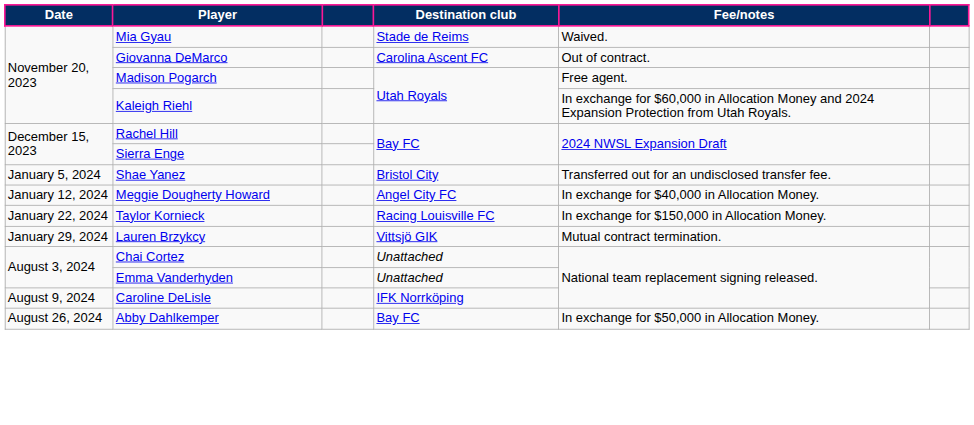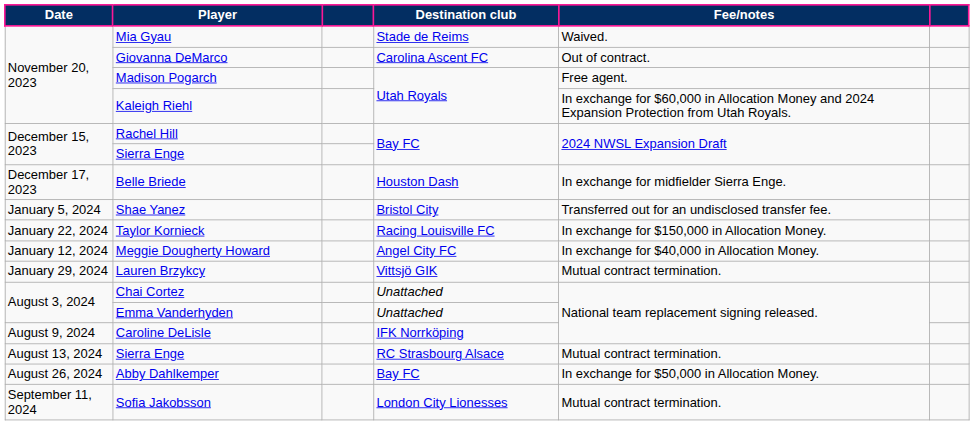 <table class="wikitable">
 <tr>
 <th style="background:#032E62; color:white; border:2px solid #FC1896; width:125px;" scope="col">Date</th>
 <th style="background:#032E62; color:white; border:2px solid #FC1896; width:250px;" scope="col">Player</th>
 <th style="background:#032E62; color:white; border:2px solid #FC1896; width:55px;" scope="col"></th>
 <th style="background:#032E62; color:white; border:2px solid #FC1896; width:220px;" scope="col">Destination club</th>
 <th style="background:#032E62; color:white; border:2px solid #FC1896; width:450px;" scope="col">Fee/notes</th>
 <th style="background:#032E62; color:white; border:2px solid #FC1896; width:40px;" scope="col"></th>
 </tr>
 <tr>
 <td rowspan="4">November 20, 2023</td>
 <td> <a href='#'>Mia Gyau</a></td>
 <td></td>
 <td> <a href='#'>Stade de Reims</a></td>
 <td>Waived.</td>
 <td></td>
 </tr>
 <tr>
 <td> <a href='#'>Giovanna DeMarco</a></td>
 <td></td>
 <td> <a href='#'>Carolina Ascent FC</a></td>
 <td>Out of contract.</td>
 <td></td>
 </tr>
 <tr>
 <td> <a href='#'>Madison Pogarch</a></td>
 <td></td>
 <td rowspan="2"> <a href='#'>Utah Royals</a></td>
 <td>Free agent.</td>
 <td></td>
 </tr>
 <tr>
 <td> <a href='#'>Kaleigh Riehl</a></td>
 <td></td>
 <td>In exchange for $60,000 in Allocation Money and 2024 Expansion Protection from Utah Royals.</td>
 <td></td>
 </tr>
 <tr>
 <td rowspan="2">December 15, 2023</td>
 <td> <a href='#'>Rachel Hill</a></td>
 <td></td>
 <td rowspan="2"> <a href='#'>Bay FC</a></td>
 <td rowspan="2"><a href='#'>2024 NWSL Expansion Draft</a></td>
 <td rowspan="2"></td>
 </tr>
 <tr>
 <td> <a href='#'>Sierra Enge</a></td>
 <td></td>
 </tr>
 <tr>
+<td>December 17, 2023</td>
+<td> <a href='#'>Belle Briede</a></td>
+<td></td>
+<td> <a href='#'>Houston Dash</a></td>
+<td>In exchange for midfielder Sierra Enge.</td>
+<td></td>
+</tr>
+<tr>
 <td>January 5, 2024</td>
 <td> <a href='#'>Shae Yanez</a></td>
 <td></td>
 <td> <a href='#'>Bristol City</a></td>
 <td>Transferred out for an undisclosed transfer fee.</td>
 <td></td>
 </tr>
 <tr>
+<td>January 22, 2024</td>
+<td> <a href='#'>Taylor Kornieck</a></td>
+<td></td>
+<td> <a href='#'>Racing Louisville FC</a></td>
+<td>In exchange for $150,000 in Allocation Money.</td>
+<td></td>
+</tr>
+<tr>
 <td>January 12, 2024</td>
 <td> <a href='#'>Meggie Dougherty Howard</a></td>
 <td></td>
 <td> <a href='#'>Angel City FC</a></td>
 <td>In exchange for $40,000 in Allocation Money.</td>
-<td></td>
-</tr>
-<tr>
-<td>January 22, 2024</td>
-<td> <a href='#'>Taylor Kornieck</a></td>
-<td></td>
-<td> <a href='#'>Racing Louisville FC</a></td>
-<td>In exchange for $150,000 in Allocation Money.</td>
 <td></td>
 </tr>
 <tr>
 <td>January 29, 2024</td>
 <td> <a href='#'>Lauren Brzykcy</a></td>
 <td></td>
 <td> <a href='#'>Vittsjö GIK</a></td>
 <td>Mutual contract termination.</td>
 <td></td>
 </tr>
 <tr>
 <td rowspan="2">August 3, 2024</td>
 <td> <a href='#'>Chai Cortez</a></td>
 <td></td>
 <td><em>Unattached</em></td>
 <td rowspan="3">National team replacement signing released.</td>
 <td rowspan="2"></td>
 </tr>
 <tr>
 <td> <a href='#'>Emma Vanderhyden</a></td>
 <td></td>
 <td><em>Unattached</em></td>
 </tr>
 <tr>
 <td>August 9, 2024</td>
 <td> <a href='#'>Caroline DeLisle</a></td>
 <td></td>
 <td> <a href='#'>IFK Norrköping</a></td>
 <td></td>
 </tr>
 <tr>
+<td>August 13, 2024</td>
+<td> <a href='#'>Sierra Enge</a></td>
+<td></td>
+<td> <a href='#'>RC Strasbourg Alsace</a></td>
+<td>Mutual contract termination.</td>
+<td></td>
+</tr>
+<tr>
 <td>August 26, 2024</td>
 <td> <a href='#'>Abby Dahlkemper</a></td>
 <td></td>
 <td> <a href='#'>Bay FC</a></td>
 <td>In exchange for $50,000 in Allocation Money.</td>
 <td></td>
 </tr>
+<tr>
+<td>September 11, 2024</td>
+<td> <a href='#'>Sofia Jakobsson</a></td>
+<td></td>
+<td> <a href='#'>London City Lionesses</a></td>
+<td>Mutual contract termination.</td>
+<td></td>
+</tr>
 </table>
